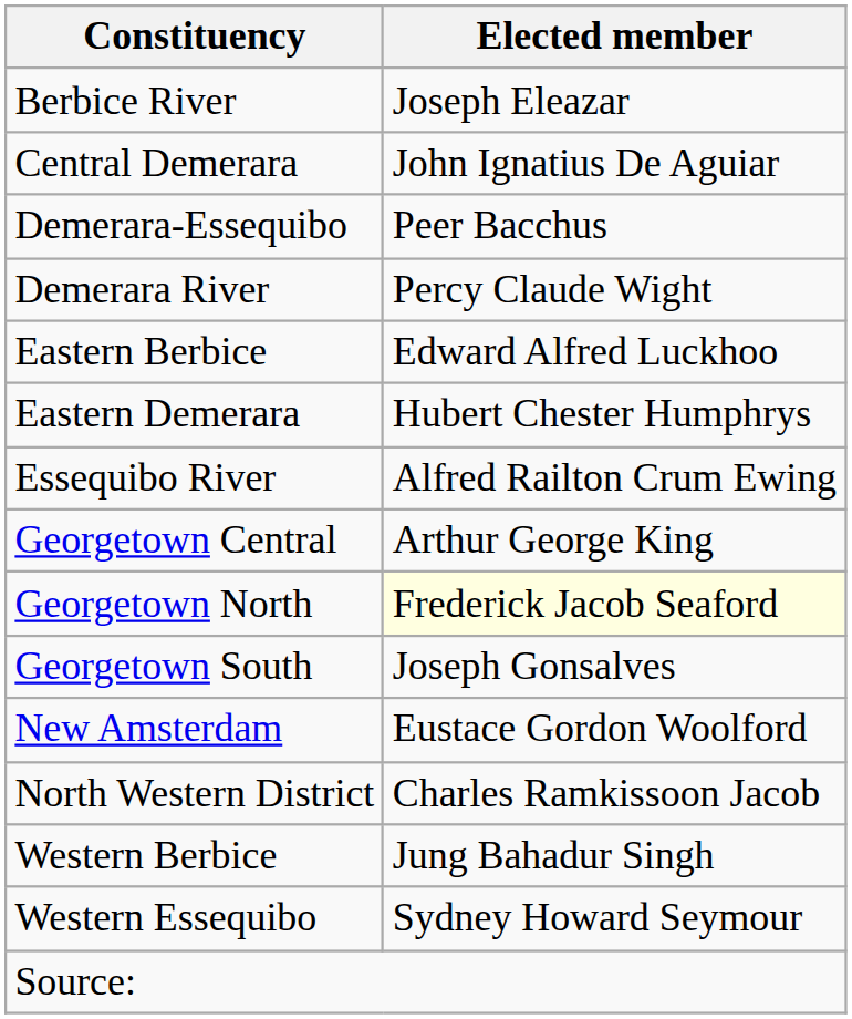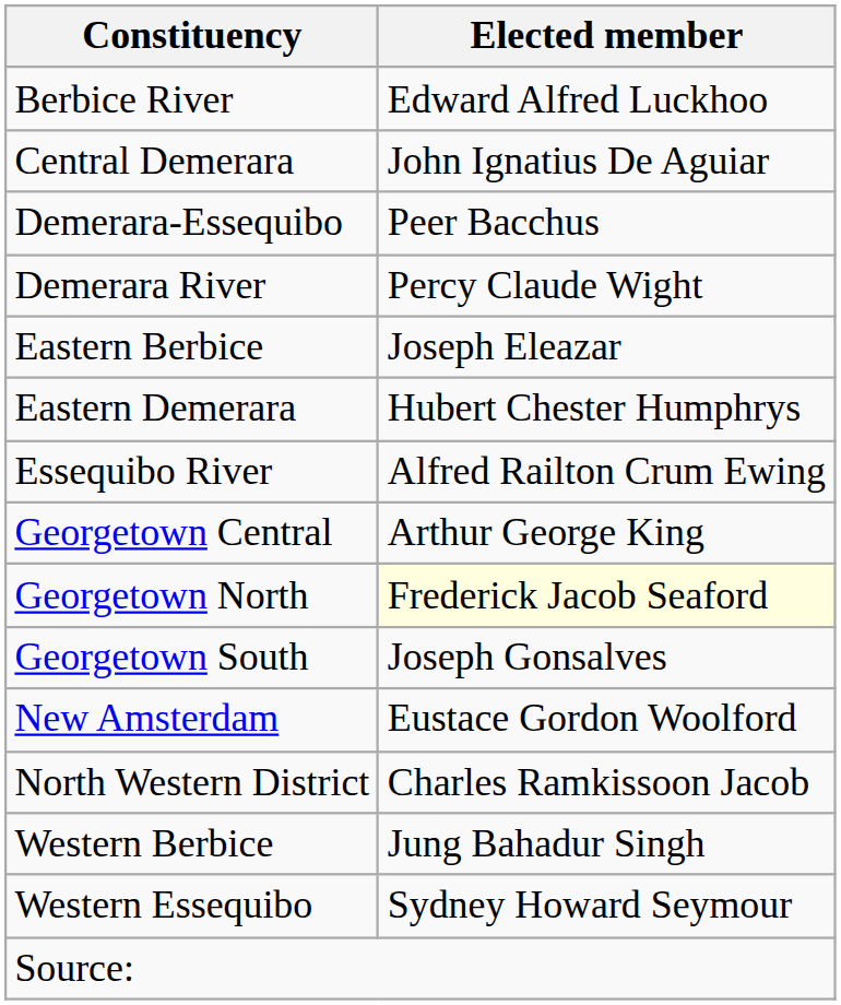 <table class=wikitable>
 <tr>
 <th>Constituency</th>
 <th>Elected member</th>
 </tr>
 <tr>
 <td>Berbice River</td>
-<td>Joseph Eleazar</td>
+<td>Edward Alfred Luckhoo</td>
 </tr>
 <tr>
 <td>Central Demerara</td>
 <td>John Ignatius De Aguiar</td>
 </tr>
 <tr>
 <td>Demerara-Essequibo</td>
 <td>Peer Bacchus</td>
 </tr>
 <tr>
 <td>Demerara River</td>
 <td>Percy Claude Wight</td>
 </tr>
 <tr>
 <td>Eastern Berbice</td>
-<td>Edward Alfred Luckhoo</td>
+<td>Joseph Eleazar</td>
 </tr>
 <tr>
 <td>Eastern Demerara</td>
 <td>Hubert Chester Humphrys</td>
 </tr>
 <tr>
 <td>Essequibo River</td>
 <td>Alfred Railton Crum Ewing</td>
 </tr>
 <tr>
 <td><a href='#'>Georgetown</a> Central</td>
 <td>Arthur George King</td>
 </tr>
 <tr>
 <td><a href='#'>Georgetown</a> North</td>
 <td style="background: lightyellow;">Frederick Jacob Seaford</td>
 </tr>
 <tr>
 <td><a href='#'>Georgetown</a> South</td>
 <td>Joseph Gonsalves</td>
 </tr>
 <tr>
 <td><a href='#'>New Amsterdam</a></td>
 <td>Eustace Gordon Woolford</td>
 </tr>
 <tr>
 <td>North Western District</td>
 <td>Charles Ramkissoon Jacob</td>
 </tr>
 <tr>
 <td>Western Berbice</td>
 <td>Jung Bahadur Singh</td>
 </tr>
 <tr>
 <td>Western Essequibo</td>
 <td>Sydney Howard Seymour</td>
 </tr>
 <tr>
 <td align=left colspan=4>Source: </td>
 </tr>
 </table>
